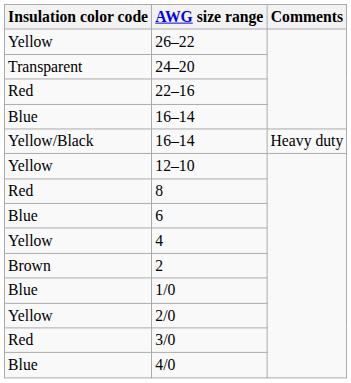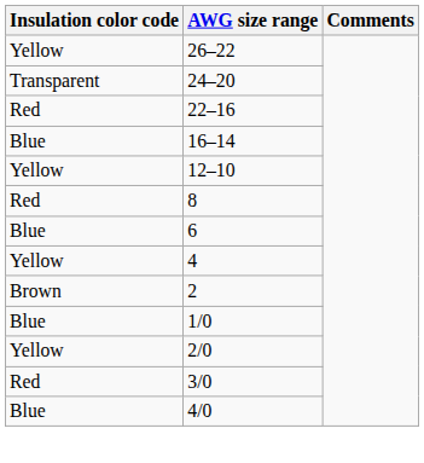 <table class="wikitable">
 <tr>
 <th>Insulation color code</th>
 <th><a href='#'>AWG</a> size range</th>
 <th>Comments</th>
 </tr>
 <tr>
 <td>Yellow</td>
 <td>26–22</td>
 </tr>
 <tr>
 <td>Transparent</td>
 <td>24–20</td>
 </tr>
 <tr>
 <td>Red</td>
 <td>22–16</td>
 </tr>
 <tr>
 <td>Blue</td>
 <td>16–14</td>
-</tr>
-<tr>
-<td>Yellow/Black</td>
-<td>16–14</td>
-<td>Heavy duty</td>
 </tr>
 <tr>
 <td>Yellow</td>
 <td>12–10</td>
 </tr>
 <tr>
 <td>Red</td>
 <td>8</td>
 </tr>
 <tr>
 <td>Blue</td>
 <td>6</td>
 </tr>
 <tr>
 <td>Yellow</td>
 <td>4</td>
 </tr>
 <tr>
 <td>Brown</td>
 <td>2</td>
 </tr>
 <tr>
 <td>Blue</td>
 <td>1/0</td>
 </tr>
 <tr>
 <td>Yellow</td>
 <td>2/0</td>
 </tr>
 <tr>
 <td>Red</td>
 <td>3/0</td>
 </tr>
 <tr>
 <td>Blue</td>
 <td>4/0</td>
 </tr>
 </table>
